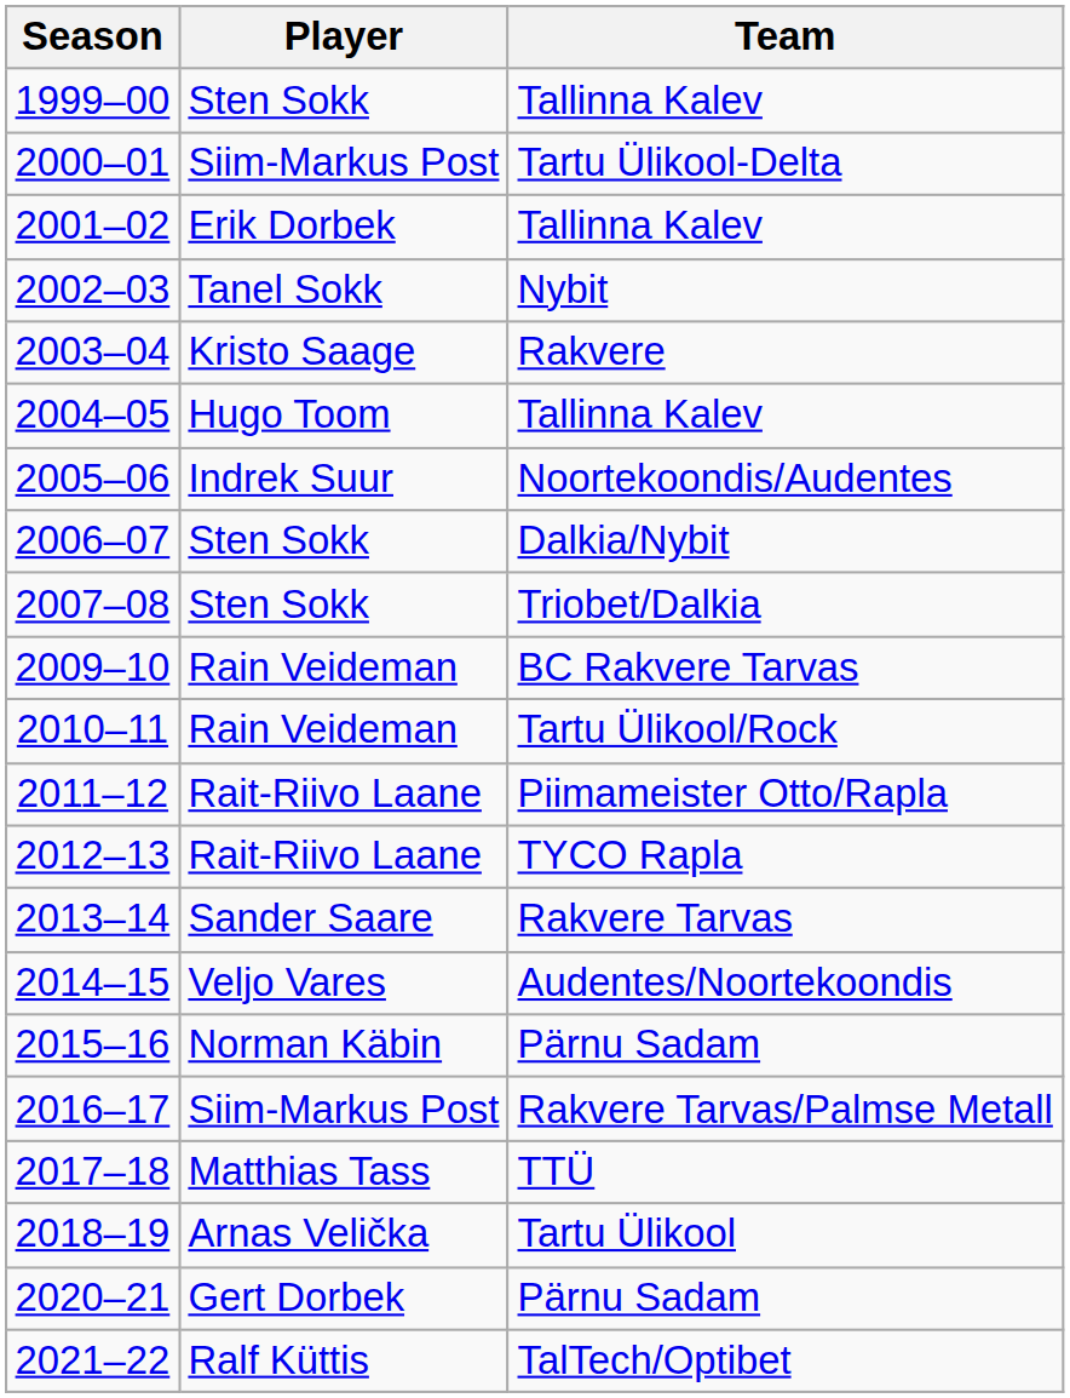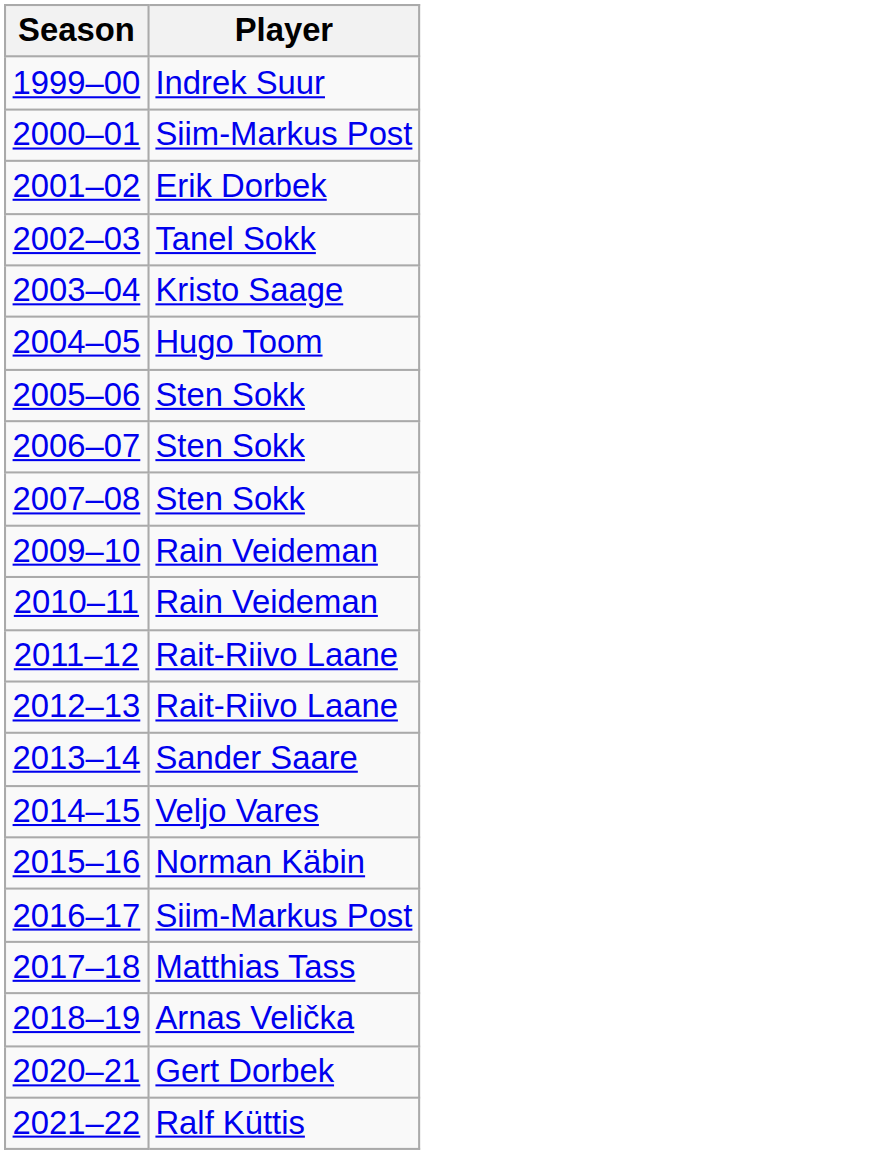 <table class="wikitable">
 <tr>
 <th>Season</th>
 <th>Player</th>
-<th>Team</th>
 </tr>
 <tr>
 <td align="center"><a href='#'>1999–00</a></td>
-<td> <a href='#'>Sten Sokk</a></td>
-<td><a href='#'>Tallinna Kalev</a></td>
+<td> <a href='#'>Indrek Suur</a></td>
 </tr>
 <tr>
 <td align="center"><a href='#'>2000–01</a></td>
 <td> <a href='#'>Siim-Markus Post</a></td>
-<td><a href='#'>Tartu Ülikool-Delta</a></td>
 </tr>
 <tr>
 <td align="center"><a href='#'>2001–02</a></td>
 <td> <a href='#'>Erik Dorbek</a></td>
-<td><a href='#'>Tallinna Kalev</a></td>
 </tr>
 <tr>
 <td align="center"><a href='#'>2002–03</a></td>
 <td> <a href='#'>Tanel Sokk</a></td>
-<td><a href='#'>Nybit</a></td>
 </tr>
 <tr>
 <td align="center"><a href='#'>2003–04</a></td>
 <td> <a href='#'>Kristo Saage</a></td>
-<td><a href='#'>Rakvere</a></td>
 </tr>
 <tr>
 <td align="center"><a href='#'>2004–05</a></td>
 <td> <a href='#'>Hugo Toom</a></td>
-<td><a href='#'>Tallinna Kalev</a></td>
 </tr>
 <tr>
 <td align="center"><a href='#'>2005–06</a></td>
-<td> <a href='#'>Indrek Suur</a></td>
-<td><a href='#'>Noortekoondis/Audentes</a></td>
+<td> <a href='#'>Sten Sokk</a></td>
 </tr>
 <tr>
 <td align="center"><a href='#'>2006–07</a></td>
 <td> <a href='#'>Sten Sokk</a></td>
-<td><a href='#'>Dalkia/Nybit</a></td>
 </tr>
 <tr>
 <td align="center"><a href='#'>2007–08</a></td>
 <td> <a href='#'>Sten Sokk</a></td>
-<td><a href='#'>Triobet/Dalkia</a></td>
 </tr>
 <tr>
 <td align="center"><a href='#'>2009–10</a></td>
 <td> <a href='#'>Rain Veideman</a></td>
-<td><a href='#'>BC Rakvere Tarvas</a></td>
 </tr>
 <tr>
 <td align="center"><a href='#'>2010–11</a></td>
 <td> <a href='#'>Rain Veideman</a></td>
-<td><a href='#'>Tartu Ülikool/Rock</a></td>
 </tr>
 <tr>
 <td align="center"><a href='#'>2011–12</a></td>
 <td> <a href='#'>Rait-Riivo Laane</a></td>
-<td><a href='#'>Piimameister Otto/Rapla</a></td>
 </tr>
 <tr>
 <td align="center"><a href='#'>2012–13</a></td>
 <td> <a href='#'>Rait-Riivo Laane</a></td>
-<td><a href='#'>TYCO Rapla</a></td>
 </tr>
 <tr>
 <td align="center"><a href='#'>2013–14</a></td>
 <td> <a href='#'>Sander Saare</a></td>
-<td><a href='#'>Rakvere Tarvas</a></td>
 </tr>
 <tr>
 <td align="center"><a href='#'>2014–15</a></td>
 <td> <a href='#'>Veljo Vares</a></td>
-<td><a href='#'>Audentes/Noortekoondis</a></td>
 </tr>
 <tr>
 <td align="center"><a href='#'>2015–16</a></td>
 <td> <a href='#'>Norman Käbin</a></td>
-<td><a href='#'>Pärnu Sadam</a></td>
 </tr>
 <tr>
 <td align="center"><a href='#'>2016–17</a></td>
 <td> <a href='#'>Siim-Markus Post</a></td>
-<td><a href='#'>Rakvere Tarvas/Palmse Metall</a></td>
 </tr>
 <tr>
 <td align="center"><a href='#'>2017–18</a></td>
 <td> <a href='#'>Matthias Tass</a></td>
-<td><a href='#'>TTÜ</a></td>
 </tr>
 <tr>
 <td align="center"><a href='#'>2018–19</a></td>
 <td> <a href='#'>Arnas Velička</a></td>
-<td><a href='#'>Tartu Ülikool</a></td>
 </tr>
 <tr>
 <td align="center"><a href='#'>2020–21</a></td>
 <td> <a href='#'>Gert Dorbek</a></td>
-<td><a href='#'>Pärnu Sadam</a></td>
 </tr>
 <tr>
 <td align="center"><a href='#'>2021–22</a></td>
 <td> <a href='#'>Ralf Küttis</a></td>
-<td><a href='#'>TalTech/Optibet</a></td>
 </tr>
 </table>
